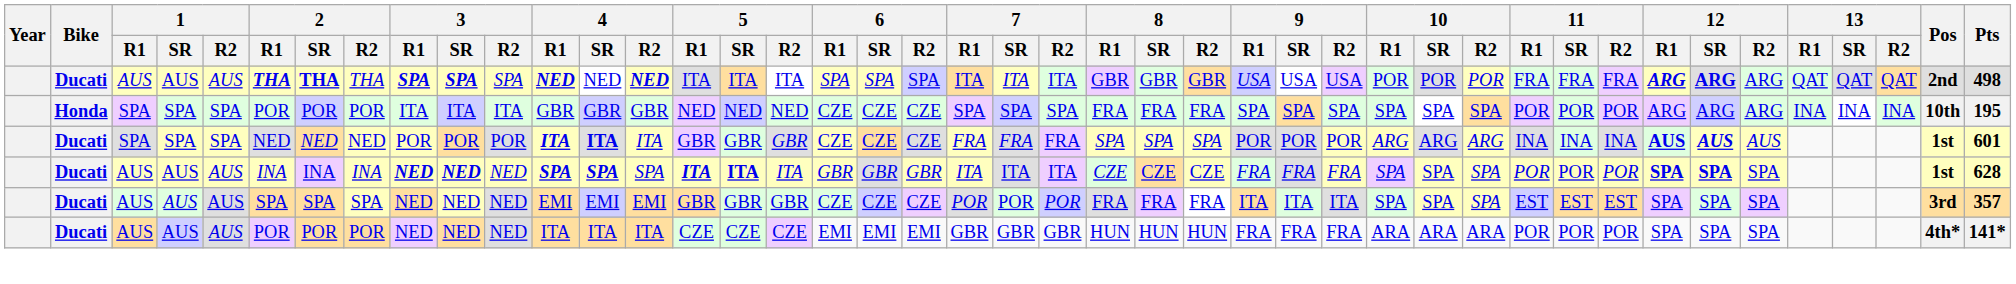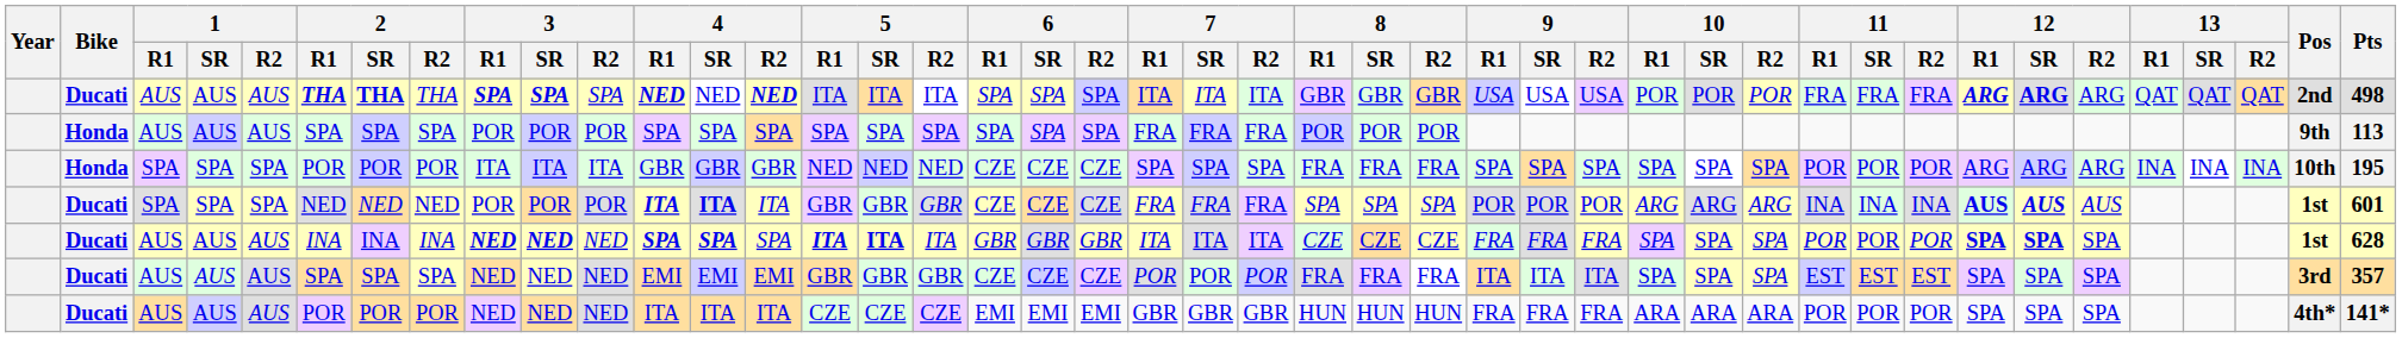 <table class="wikitable" style="text-align:center; font-size:90%;">
 <tr>
 <th rowspan="2">Year</th>
 <th rowspan="2">Bike</th>
 <th colspan="3">1</th>
 <th colspan="3">2</th>
 <th colspan="3">3</th>
 <th colspan="3">4</th>
 <th colspan="3">5</th>
 <th colspan="3">6</th>
 <th colspan="3">7</th>
 <th colspan="3">8</th>
 <th colspan="3">9</th>
 <th colspan="3">10</th>
 <th colspan="3">11</th>
 <th colspan="3">12</th>
 <th colspan="3">13</th>
 <th rowspan="2">Pos</th>
 <th rowspan="2">Pts</th>
 </tr>
 <tr>
 <th>R1</th>
 <th>SR</th>
 <th>R2</th>
 <th>R1</th>
 <th>SR</th>
 <th>R2</th>
 <th>R1</th>
 <th>SR</th>
 <th>R2</th>
 <th>R1</th>
 <th>SR</th>
 <th>R2</th>
 <th>R1</th>
 <th>SR</th>
 <th>R2</th>
 <th>R1</th>
 <th>SR</th>
 <th>R2</th>
 <th>R1</th>
 <th>SR</th>
 <th>R2</th>
 <th>R1</th>
 <th>SR</th>
 <th>R2</th>
 <th>R1</th>
 <th>SR</th>
 <th>R2</th>
 <th>R1</th>
 <th>SR</th>
 <th>R2</th>
 <th>R1</th>
 <th>SR</th>
 <th>R2</th>
 <th>R1</th>
 <th>SR</th>
 <th>R2</th>
 <th>R1</th>
 <th>SR</th>
 <th>R2</th>
 </tr>
 <tr>
 <th></th>
 <th><a href='#'>Ducati</a></th>
 <td style="background:#ffffbf;"><em><a href='#'>AUS</a></em><br></td>
 <td style="background:#ffffbf;"><a href='#'>AUS</a><br></td>
 <td style="background:#ffffbf;"><em><a href='#'>AUS</a></em><br></td>
 <td style="background:#ffffbf;"><strong><em><a href='#'>THA</a></em></strong><br></td>
 <td style="background:#ffffbf;"><strong><a href='#'>THA</a></strong><br></td>
 <td style="background:#ffffbf;"><em><a href='#'>THA</a></em><br></td>
 <td style="background:#ffffbf;"><strong><em><a href='#'>SPA</a></em></strong><br></td>
 <td style="background:#ffffbf;"><strong><em><a href='#'>SPA</a></em></strong><br></td>
 <td style="background:#ffffbf;"><em><a href='#'>SPA</a></em><br></td>
 <td style="background:#ffffbf;"><strong><em><a href='#'>NED</a></em></strong><br></td>
 <td style="background:#ffffff;"><a href='#'>NED</a><br></td>
 <td style="background:#ffffbf;"><strong><em><a href='#'>NED</a></em></strong><br></td>
 <td style="background:#dfdfdf;"><a href='#'>ITA</a><br></td>
 <td style="background:#ffdf9f;"><a href='#'>ITA</a><br></td>
 <td style="background:#ffffff;"><a href='#'>ITA</a><br></td>
 <td style="background:#ffffbf;"><em><a href='#'>SPA</a></em><br></td>
 <td style="background:#ffffbf;"><em><a href='#'>SPA</a></em><br></td>
 <td style="background:#cfcfff;"><a href='#'>SPA</a><br></td>
 <td style="background:#ffdf9f;"><a href='#'>ITA</a><br></td>
 <td style="background:#ffffbf;"><em><a href='#'>ITA</a></em><br></td>
 <td style="background:#dfffdf;"><a href='#'>ITA</a><br></td>
 <td style="background:#efcfff;"><a href='#'>GBR</a><br></td>
 <td style="background:#dfffdf;"><a href='#'>GBR</a><br></td>
 <td style="background:#ffdf9f;"><a href='#'>GBR</a><br></td>
 <td style="background:#cfcfff;"><em><a href='#'>USA</a></em><br></td>
 <td style="background:#FFFFFF;"><a href='#'>USA</a><br></td>
 <td style="background:#efcfff;"><a href='#'>USA</a><br></td>
 <td style="background:#dfffdf;"><a href='#'>POR</a><br></td>
 <td style="background:#dfdfdf;"><a href='#'>POR</a><br></td>
 <td style="background:#ffffbf;"><em><a href='#'>POR</a></em><br></td>
 <td style="background:#dfffdf;"><a href='#'>FRA</a><br></td>
 <td style="background:#dfffdf;"><a href='#'>FRA</a><br></td>
 <td style="background:#efcfff;"><a href='#'>FRA</a><br></td>
 <td style="background:#ffffbf;"><strong><em><a href='#'>ARG</a></em></strong><br></td>
 <td style="background:#dfdfdf;"><strong><a href='#'>ARG</a></strong><br></td>
 <td style="background:#dfffdf;"><a href='#'>ARG</a><br></td>
 <td style="background:#dfffdf;"><a href='#'>QAT</a><br></td>
 <td style="background:#dfdfdf;"><a href='#'>QAT</a><br></td>
 <td style="background:#ffdf9f;"><a href='#'>QAT</a><br></td>
 <td style="background:#dfdfdf;"><strong>2nd</strong></td>
 <td style="background:#dfdfdf;"><strong>498</strong></td>
+</tr>
+<tr>
+<th></th>
+<th><a href='#'>Honda</a></th>
+<td style="background:#dfffdf;"><a href='#'>AUS</a><br></td>
+<td style="background:#cfcfff;"><a href='#'>AUS</a><br></td>
+<td style="background:#dfffdf;"><a href='#'>AUS</a><br></td>
+<td style="background:#dfffdf;"><a href='#'>SPA</a><br></td>
+<td style="background:#cfcfff;"><a href='#'>SPA</a><br></td>
+<td style="background:#dfffdf;"><a href='#'>SPA</a><br></td>
+<td style="background:#dfffdf;"><a href='#'>POR</a><br></td>
+<td style="background:#cfcfff;"><a href='#'>POR</a><br></td>
+<td style="background:#dfffdf;"><a href='#'>POR</a><br></td>
+<td style="background:#efcfff;"><a href='#'>SPA</a><br></td>
+<td style="background:#dfffdf;"><a href='#'>SPA</a><br></td>
+<td style="background:#ffdf9f;"><a href='#'>SPA</a><br></td>
+<td style="background:#efcfff;"><a href='#'>SPA</a><br></td>
+<td style="background:#dfffdf;"><a href='#'>SPA</a><br></td>
+<td style="background:#efcfff;"><a href='#'>SPA</a><br></td>
+<td style="background:#dfffdf;"><a href='#'>SPA</a><br></td>
+<td style="background:#efcfff;"><em><a href='#'>SPA</a></em><br></td>
+<td style="background:#efcfff;"><a href='#'>SPA</a><br></td>
+<td style="background:#dfffdf;"><a href='#'>FRA</a><br></td>
+<td style="background:#cfcfff;"><a href='#'>FRA</a><br></td>
+<td style="background:#dfffdf;"><a href='#'>FRA</a><br></td>
+<td style="background:#cfcfff;"><a href='#'>POR</a><br></td>
+<td style="background:#dfffdf;"><a href='#'>POR</a><br></td>
+<td style="background:#dfffdf;"><a href='#'>POR</a><br></td>
+<td></td>
+<td></td>
+<td></td>
+<td></td>
+<td></td>
+<td></td>
+<td></td>
+<td></td>
+<td></td>
+<td></td>
+<td></td>
+<td></td>
+<td></td>
+<td></td>
+<td></td>
+<th>9th</th>
+<th>113</th>
 </tr>
 <tr>
 <th></th>
 <th><a href='#'>Honda</a></th>
 <td style="background:#efcfff;"><a href='#'>SPA</a><br></td>
 <td style="background:#dfffdf;"><a href='#'>SPA</a><br></td>
 <td style="background:#dfffdf;"><a href='#'>SPA</a><br></td>
 <td style="background:#dfffdf;"><a href='#'>POR</a><br></td>
 <td style="background:#cfcfff;"><a href='#'>POR</a><br></td>
 <td style="background:#dfffdf;"><a href='#'>POR</a><br></td>
 <td style="background:#dfffdf;"><a href='#'>ITA</a><br></td>
 <td style="background:#cfcfff;"><a href='#'>ITA</a><br></td>
 <td style="background:#dfffdf;"><a href='#'>ITA</a><br></td>
 <td style="background:#dfffdf;"><a href='#'>GBR</a><br></td>
 <td style="background:#cfcfff;"><a href='#'>GBR</a><br></td>
 <td style="background:#dfffdf;"><a href='#'>GBR</a><br></td>
 <td style="background:#efcfff;"><a href='#'>NED</a><br></td>
 <td style="background:#cfcfff;"><a href='#'>NED</a><br></td>
 <td style="background:#dfffdf;"><a href='#'>NED</a><br></td>
 <td style="background:#dfffdf;"><a href='#'>CZE</a><br></td>
 <td style="background:#dfffdf;"><a href='#'>CZE</a><br></td>
 <td style="background:#dfffdf;"><a href='#'>CZE</a><br></td>
 <td style="background:#efcfff;"><a href='#'>SPA</a><br></td>
 <td style="background:#cfcfff;"><a href='#'>SPA</a><br></td>
 <td style="background:#dfffdf;"><a href='#'>SPA</a><br></td>
 <td style="background:#dfffdf;"><a href='#'>FRA</a><br></td>
 <td style="background:#dfffdf;"><a href='#'>FRA</a><br></td>
 <td style="background:#dfffdf;"><a href='#'>FRA</a><br></td>
 <td style="background:#dfffdf;"><a href='#'>SPA</a><br></td>
 <td style="background:#ffdf9f;"><a href='#'>SPA</a><br></td>
 <td style="background:#dfffdf;"><a href='#'>SPA</a><br></td>
 <td style="background:#dfffdf;"><a href='#'>SPA</a><br></td>
 <td style="background:#ffffff;"><a href='#'>SPA</a><br></td>
 <td style="background:#ffdf9f;"><a href='#'>SPA</a><br></td>
 <td style="background:#efcfff;"><a href='#'>POR</a><br></td>
 <td style="background:#dfffdf;"><a href='#'>POR</a><br></td>
 <td style="background:#efcfff;"><a href='#'>POR</a><br></td>
 <td style="background:#efcfff;"><a href='#'>ARG</a><br></td>
 <td style="background:#cfcfff;"><a href='#'>ARG</a><br></td>
 <td style="background:#dfffdf;"><a href='#'>ARG</a><br></td>
 <td style="background:#dfffdf;"><a href='#'>INA</a><br></td>
 <td style="background:#ffffff;"><a href='#'>INA</a><br></td>
 <td style="background:#dfffdf;"><a href='#'>INA</a><br></td>
 <th>10th</th>
 <th>195</th>
 </tr>
 <tr>
 <th></th>
 <th><a href='#'>Ducati</a></th>
 <td style="background:#dfdfdf;"><a href='#'>SPA</a><br></td>
 <td style="background:#ffffbf;"><a href='#'>SPA</a><br></td>
 <td style="background:#ffffbf;"><a href='#'>SPA</a><br></td>
 <td style="background:#dfdfdf;"><a href='#'>NED</a><br></td>
 <td style="background:#ffdf9f;"><em><a href='#'>NED</a></em><br></td>
 <td style="background:#ffffbf;"><a href='#'>NED</a><br></td>
 <td style="background:#ffffbf;"><a href='#'>POR</a><br></td>
 <td style="background:#ffdf9f;"><a href='#'>POR</a><br></td>
 <td style="background:#dfdfdf;"><a href='#'>POR</a><br></td>
 <td style="background:#ffffbf;"><strong><em><a href='#'>ITA</a></em></strong><br></td>
 <td style="background:#dfdfdf;"><strong><a href='#'>ITA</a></strong><br></td>
 <td style="background:#ffffbf;"><em><a href='#'>ITA</a></em><br></td>
 <td style="background:#efcfff;"><a href='#'>GBR</a><br></td>
 <td style="background:#dfffdf;"><a href='#'>GBR</a><br></td>
 <td style="background:#dfdfdf;"><em><a href='#'>GBR</a></em><br></td>
 <td style="background:#ffffbf;"><a href='#'>CZE</a><br></td>
 <td style="background:#ffdf9f;"><a href='#'>CZE</a><br></td>
 <td style="background:#dfdfdf;"><a href='#'>CZE</a><br></td>
 <td style="background:#ffffbf;"><em><a href='#'>FRA</a></em><br></td>
 <td style="background:#dfdfdf;"><em><a href='#'>FRA</a></em><br></td>
 <td style="background:#efcfff;"><a href='#'>FRA</a><br></td>
 <td style="background:#ffffbf;"><em><a href='#'>SPA</a></em><br></td>
 <td style="background:#ffffbf;"><em><a href='#'>SPA</a></em><br></td>
 <td style="background:#ffffbf;"><em><a href='#'>SPA</a></em><br></td>
 <td style="background:#dfdfdf;"><a href='#'>POR</a><br></td>
 <td style="background:#dfdfdf;"><a href='#'>POR</a><br></td>
 <td style="background:#ffffbf;"><a href='#'>POR</a><br></td>
 <td style="background:#ffffbf;"><em><a href='#'>ARG</a></em><br></td>
 <td style="background:#dfdfdf;"><a href='#'>ARG</a><br></td>
 <td style="background:#ffffbf;"><em><a href='#'>ARG</a></em><br></td>
 <td style="background:#dfdfdf;"><a href='#'>INA</a><br></td>
 <td style="background:#dfffdf;"><a href='#'>INA</a><br></td>
 <td style="background:#dfdfdf;"><a href='#'>INA</a><br></td>
 <td style="background:#dfffdf;"><strong><a href='#'>AUS</a></strong><br></td>
 <td style="background:#ffffbf;"><strong><em><a href='#'>AUS</a></em></strong><br></td>
 <td style="background:#FFFFBF;"><em><a href='#'>AUS</a></em><br></td>
 <td></td>
 <td></td>
 <td></td>
 <th style="background:#ffffbf;">1st</th>
 <th style="background:#ffffbf;">601</th>
 </tr>
 <tr>
 <th></th>
 <th><a href='#'>Ducati</a></th>
 <td style="background:#ffffbf;"><a href='#'>AUS</a><br></td>
 <td style="background:#ffffbf;"><a href='#'>AUS</a><br></td>
 <td style="background:#ffffbf;"><em><a href='#'>AUS</a></em><br></td>
 <td style="background:#ffffbf;"><em><a href='#'>INA</a></em><br></td>
 <td style="background:#efcfff;"><a href='#'>INA</a><br></td>
 <td style="background:#ffffbf;"><em><a href='#'>INA</a></em><br></td>
 <td style="background:#ffffbf;"><strong><em><a href='#'>NED</a></em></strong><br></td>
 <td style="background:#ffffbf;"><strong><em><a href='#'>NED</a></em></strong><br></td>
 <td style="background:#ffffbf;"><em><a href='#'>NED</a></em><br></td>
 <td style="background:#ffffbf;"><strong><em><a href='#'>SPA</a></em></strong><br></td>
 <td style="background:#ffffbf;"><strong><em><a href='#'>SPA</a></em></strong><br></td>
 <td style="background:#ffffbf;"><em><a href='#'>SPA</a></em><br></td>
 <td style="background:#ffffbf;"><strong><em><a href='#'>ITA</a></em></strong><br></td>
 <td style="background:#ffffbf;"><strong><a href='#'>ITA</a></strong><br></td>
 <td style="background:#ffffbf;"><em><a href='#'>ITA</a></em><br></td>
 <td style="background:#ffffbf;"><em><a href='#'>GBR</a><br></em></td>
 <td style="background:#dfdfdf;"><em><a href='#'>GBR</a></em><br></td>
 <td style="background:#ffffbf;"><em><a href='#'>GBR</a></em><br></td>
 <td style="background:#ffffbf;"><em><a href='#'>ITA</a></em><br></td>
 <td style="background:#dfdfdf;"><a href='#'>ITA</a><br></td>
 <td style="background:#efcfff;"><a href='#'>ITA</a><br></td>
 <td style="background:#dfffdf;"><em><a href='#'>CZE</a></em><br></td>
 <td style="background:#ffdf9f;"><a href='#'>CZE</a><br></td>
 <td style="background:#ffffbf;"><a href='#'>CZE</a><br></td>
 <td style="background:#dfffdf;"><em><a href='#'>FRA</a></em><br></td>
 <td style="background:#dfdfdf;"><em><a href='#'>FRA</a></em><br></td>
 <td style="background:#ffffbf;"><em><a href='#'>FRA</a></em><br></td>
 <td style="background:#efcfff;"><em><a href='#'>SPA</a></em><br></td>
 <td style="background:#ffffbf;"><a href='#'>SPA</a><br></td>
 <td style="background:#ffffbf;"><em><a href='#'>SPA</a></em><br></td>
 <td style="background:#ffffbf;"><em><a href='#'>POR</a></em><br></td>
 <td style="background:#ffffbf;"><a href='#'>POR</a><br></td>
 <td style="background:#ffffbf;"><em><a href='#'>POR</a></em><br></td>
 <td style="background:#ffffbf;"><strong><a href='#'>SPA</a></strong><br></td>
 <td style="background:#ffffbf;"><strong><a href='#'>SPA</a></strong><br></td>
 <td style="background:#ffffbf;"><a href='#'>SPA</a><br></td>
 <td></td>
 <td></td>
 <td></td>
 <th style="background:#FFFFBF;">1st</th>
 <th style="background:#FFFFBF;">628</th>
 </tr>
 <tr>
 <th></th>
 <th><a href='#'>Ducati</a></th>
 <td style="background:#DFFFDF;"><a href='#'>AUS</a><br></td>
 <td style="background:#DFFFDF;"><em><a href='#'>AUS</a></em><br></td>
 <td style="background:#DFDFDF;"><a href='#'>AUS</a><br></td>
 <td style="background:#FFDF9F;"><a href='#'>SPA</a><br></td>
 <td style="background:#FFDF9F;"><a href='#'>SPA</a><br></td>
 <td style="background:#FFFFBF;"><a href='#'>SPA</a><br></td>
 <td style="background:#FFDF9F;"><a href='#'>NED</a><br></td>
 <td style="background:#FFFFBF;"><a href='#'>NED</a><br></td>
 <td style="background:#DFDFDF;"><a href='#'>NED</a><br></td>
 <td style="background:#FFDF9F;"><a href='#'>EMI</a><br></td>
 <td style="background:#CFCFFF;"><a href='#'>EMI</a><br></td>
 <td style="background:#FFDF9F;"><a href='#'>EMI</a><br></td>
 <td style="background:#FFDF9F;"><a href='#'>GBR</a><br></td>
 <td style="background:#DFFFDF;"><a href='#'>GBR</a><br></td>
 <td style="background:#DFFFDF;"><a href='#'>GBR</a><br></td>
 <td style="background:#DFFFDF;"><a href='#'>CZE</a><br></td>
 <td style="background:#CFCFFF;"><a href='#'>CZE</a><br></td>
 <td style="background:#EFCFFF;"><a href='#'>CZE</a><br></td>
 <td style="background:#DFDFDF;"><em><a href='#'>POR</a></em><br></td>
 <td style="background:#DFFFDF;"><a href='#'>POR</a><br></td>
 <td style="background:#CFCFFF;"><em><a href='#'>POR</a></em><br></td>
 <td style="background:#DFDFDF;"><a href='#'>FRA</a><br></td>
 <td style="background:#EFCFFF;"><a href='#'>FRA</a><br></td>
 <td style="background:#FFFFFF;"><a href='#'>FRA</a><br></td>
 <td style="background:#FFDF9F;"><a href='#'>ITA</a><br></td>
 <td style="background:#DFFFDF;"><a href='#'>ITA</a><br></td>
 <td style="background:#DFDFDF;"><a href='#'>ITA</a><br></td>
 <td style="background:#DFFFDF;"><a href='#'>SPA</a><br></td>
 <td style="background:#FFFFBF;"><a href='#'>SPA</a><br></td>
 <td style="background:#FFFFBF;"><em><a href='#'>SPA</a></em><br></td>
 <td style="background:#CFCFFF;"><a href='#'>EST</a><br></td>
 <td style="background:#FFDF9F;"><a href='#'>EST</a><br></td>
 <td style="background:#FFDF9F;"><a href='#'>EST</a><br></td>
 <td style="background:#EFCFFF;"><a href='#'>SPA</a><br></td>
 <td style="background:#DFFFDF;"><a href='#'>SPA</a><br></td>
 <td style="background:#EFCFFF;"><a href='#'>SPA</a><br></td>
 <td></td>
 <td></td>
 <td></td>
 <th style="background:#FFDF9F;">3rd</th>
 <th style="background:#FFDF9F;">357</th>
 </tr>
 <tr>
 <th></th>
 <th><a href='#'>Ducati</a></th>
 <td style="background:#FFDF9F;"><a href='#'>AUS</a><br></td>
 <td style="background:#CFCFFF;"><a href='#'>AUS</a><br></td>
 <td style="background:#DFDFDF;"><em><a href='#'>AUS</a></em><br></td>
 <td style="background:#EFCFFF;"><a href='#'>POR</a><br></td>
 <td style="background:#FFDF9F;"><a href='#'>POR</a><br></td>
 <td style="background:#FFDF9F;"><a href='#'>POR</a><br></td>
 <td style="background:#EFCFFF;"><a href='#'>NED</a><br></td>
 <td style="background:#FFDF9F;"><a href='#'>NED</a><br></td>
 <td style="background:#DFDFDF;"><a href='#'>NED</a><br></td>
 <td style="background:#FFDF9F;"><a href='#'>ITA</a><br></td>
 <td style="background:#FFDF9F;"><a href='#'>ITA</a><br></td>
 <td style="background:#FFDF9F;"><a href='#'>ITA</a><br></td>
 <td style="background:#DFFFDF;"><a href='#'>CZE</a><br></td>
 <td style="background:#DFFFDF;"><a href='#'>CZE</a><br></td>
 <td style="background:#EFCFFF;"><a href='#'>CZE</a><br></td>
 <td style="background:#;"><a href='#'>EMI</a><br></td>
 <td style="background:#;"><a href='#'>EMI</a><br></td>
 <td style="background:#;"><a href='#'>EMI</a><br></td>
 <td style="background:#;"><a href='#'>GBR</a><br></td>
 <td style="background:#;"><a href='#'>GBR</a><br></td>
 <td style="background:#;"><a href='#'>GBR</a><br></td>
 <td style="background:#;"><a href='#'>HUN</a><br></td>
 <td style="background:#;"><a href='#'>HUN</a><br></td>
 <td style="background:#;"><a href='#'>HUN</a><br></td>
 <td style="background:#;"><a href='#'>FRA</a><br></td>
 <td style="background:#;"><a href='#'>FRA</a><br></td>
 <td style="background:#;"><a href='#'>FRA</a><br></td>
 <td style="background:#;"><a href='#'>ARA</a><br></td>
 <td style="background:#;"><a href='#'>ARA</a><br></td>
 <td style="background:#;"><a href='#'>ARA</a><br></td>
 <td style="background:#;"><a href='#'>POR</a><br></td>
 <td style="background:#;"><a href='#'>POR</a><br></td>
 <td style="background:#;"><a href='#'>POR</a><br></td>
 <td style="background:#;"><a href='#'>SPA</a><br></td>
 <td style="background:#;"><a href='#'>SPA</a><br></td>
 <td style="background:#;"><a href='#'>SPA</a><br></td>
 <td></td>
 <td></td>
 <td></td>
 <th style="background:#;">4th*</th>
 <th style="background:#;">141*</th>
 </tr>
 </table>
